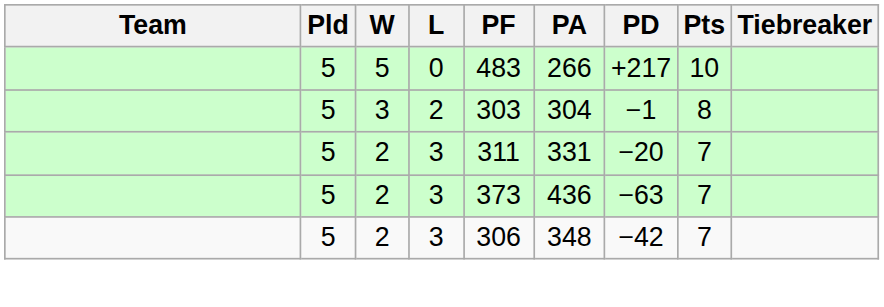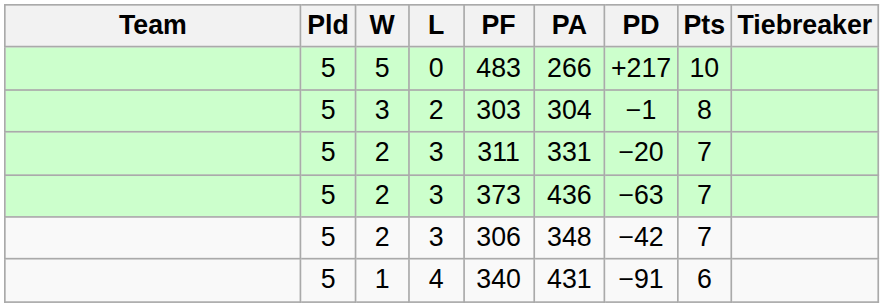 <table class="wikitable" style="text-align:center;">
 <tr>
 <th width=170>Team</th>
 <th width=25>Pld</th>
 <th width=25>W</th>
 <th width=25>L</th>
 <th width=35>PF</th>
 <th width=35>PA</th>
 <th width=35>PD</th>
 <th width=25>Pts</th>
 <th width=50>Tiebreaker</th>
 </tr>
 <tr bgcolor=ccffcc>
 <td align="left"></td>
 <td>5</td>
 <td>5</td>
 <td>0</td>
 <td>483</td>
 <td>266</td>
 <td>+217</td>
 <td>10</td>
 <td></td>
 </tr>
 <tr bgcolor=ccffcc>
 <td align="left"></td>
 <td>5</td>
 <td>3</td>
 <td>2</td>
 <td>303</td>
 <td>304</td>
 <td>−1</td>
 <td>8</td>
 <td></td>
 </tr>
 <tr bgcolor=ccffcc>
 <td align="left"></td>
 <td>5</td>
 <td>2</td>
 <td>3</td>
 <td>311</td>
 <td>331</td>
 <td>−20</td>
 <td>7</td>
 <td></td>
 </tr>
 <tr bgcolor=ccffcc>
 <td align="left"></td>
 <td>5</td>
 <td>2</td>
 <td>3</td>
 <td>373</td>
 <td>436</td>
 <td>−63</td>
 <td>7</td>
 <td></td>
 </tr>
 <tr>
 <td align="left"></td>
 <td>5</td>
 <td>2</td>
 <td>3</td>
 <td>306</td>
 <td>348</td>
 <td>−42</td>
 <td>7</td>
 <td></td>
 </tr>
+<tr>
+<td align="left"></td>
+<td>5</td>
+<td>1</td>
+<td>4</td>
+<td>340</td>
+<td>431</td>
+<td>−91</td>
+<td>6</td>
+<td></td>
+</tr>
 </table>
